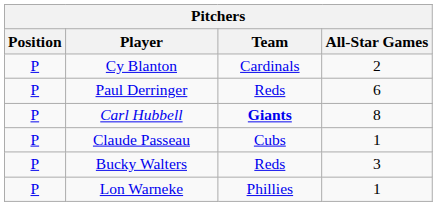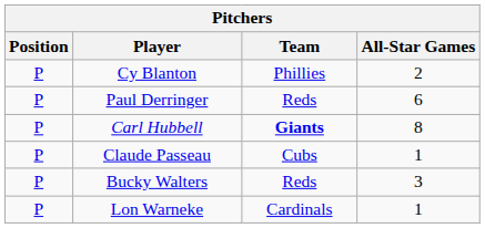 <table class="wikitable" style="font-size: 100%; text-align:right;">
 <tr>
 <th colspan="4">Pitchers</th>
 </tr>
 <tr>
 <th>Position</th>
 <th width="150">Player</th>
 <th width="100">Team</th>
 <th>All-Star Games</th>
 </tr>
 <tr>
 <td align="center"><a href='#'>P</a></td>
 <td align="center"><a href='#'>Cy Blanton</a></td>
-<td align="center"><a href='#'>Cardinals</a></td>
+<td align="center"><a href='#'>Phillies</a></td>
 <td align="center">2</td>
 </tr>
 <tr>
 <td align="center"><a href='#'>P</a></td>
 <td align="center"><a href='#'>Paul Derringer</a></td>
 <td align="center"><a href='#'>Reds</a></td>
 <td align="center">6</td>
 </tr>
 <tr>
 <td align="center"><a href='#'>P</a></td>
 <td align="center"><em><a href='#'>Carl Hubbell</a></em></td>
 <td align="center"><strong><a href='#'>Giants</a></strong></td>
 <td align="center">8</td>
 </tr>
 <tr>
 <td align="center"><a href='#'>P</a></td>
 <td align="center"><a href='#'>Claude Passeau</a></td>
 <td align="center"><a href='#'>Cubs</a></td>
 <td align="center">1</td>
 </tr>
 <tr>
 <td align="center"><a href='#'>P</a></td>
 <td align="center"><a href='#'>Bucky Walters</a></td>
 <td align="center"><a href='#'>Reds</a></td>
 <td align="center">3</td>
 </tr>
 <tr>
 <td align="center"><a href='#'>P</a></td>
 <td align="center"><a href='#'>Lon Warneke</a></td>
-<td align="center"><a href='#'>Phillies</a></td>
+<td align="center"><a href='#'>Cardinals</a></td>
 <td align="center">1</td>
 </tr>
 </table>
